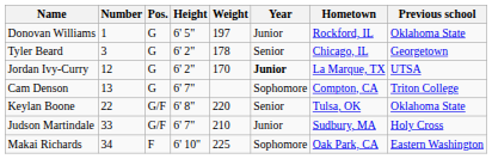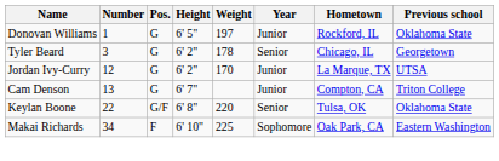 <table class="wikitable sortable" border="1">
 <tr>
 <th>Name</th>
 <th>Number</th>
 <th>Pos.</th>
 <th>Height</th>
 <th>Weight</th>
 <th>Year</th>
 <th>Hometown</th>
 <th class="unsortable">Previous school</th>
 </tr>
 <tr>
 <td>Donovan Williams</td>
 <td>1</td>
 <td>G</td>
 <td>6' 5"</td>
 <td>197</td>
 <td>Junior</td>
 <td><a href='#'>Rockford, IL</a></td>
 <td><a href='#'>Oklahoma State</a></td>
 </tr>
 <tr>
 <td>Tyler Beard</td>
 <td>3</td>
 <td>G</td>
 <td>6' 2"</td>
 <td>178</td>
 <td>Senior</td>
 <td><a href='#'>Chicago, IL</a></td>
 <td><a href='#'>Georgetown</a></td>
 </tr>
 <tr>
 <td>Jordan Ivy-Curry</td>
 <td>12</td>
 <td>G</td>
 <td>6' 2"</td>
 <td>170</td>
-<td><strong>Junior</strong></td>
+<td>Junior</td>
 <td><a href='#'>La Marque, TX</a></td>
 <td><a href='#'>UTSA</a></td>
 </tr>
 <tr>
 <td>Cam Denson</td>
 <td>13</td>
 <td>G</td>
 <td>6' 7"</td>
 <td></td>
-<td>Sophomore</td>
+<td>Junior</td>
 <td><a href='#'>Compton, CA</a></td>
 <td><a href='#'>Triton College</a></td>
 </tr>
 <tr>
 <td>Keylan Boone</td>
 <td>22</td>
 <td>G/F</td>
 <td>6' 8"</td>
 <td>220</td>
 <td>Senior</td>
 <td><a href='#'>Tulsa, OK</a></td>
 <td><a href='#'>Oklahoma State</a></td>
 </tr>
 <tr>
-<td>Judson Martindale</td>
-<td>33</td>
-<td>G/F</td>
-<td>6' 7"</td>
-<td>210</td>
-<td>Junior</td>
-<td><a href='#'>Sudbury, MA</a></td>
-<td><a href='#'>Holy Cross</a></td>
-</tr>
-<tr>
 <td>Makai Richards</td>
 <td>34</td>
 <td>F</td>
 <td>6' 10"</td>
 <td>225</td>
 <td>Sophomore</td>
 <td><a href='#'>Oak Park, CA</a></td>
 <td><a href='#'>Eastern Washington</a></td>
 </tr>
 </table>
